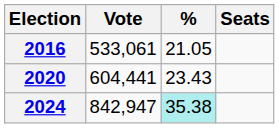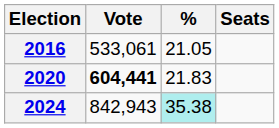 <table class="wikitable" style="text-align: center;">
 <tr>
 <th>Election</th>
 <th>Vote</th>
 <th>%</th>
 <th>Seats</th>
 </tr>
 <tr>
 <th><a href='#'>2016</a></th>
 <td>533,061</td>
 <td>21.05</td>
 <td></td>
 </tr>
 <tr>
 <th><a href='#'>2020</a></th>
-<td>604,441</td>
-<td>23.43</td>
+<td><strong>604,441</strong></td>
+<td>21.83</td>
 <td></td>
 </tr>
 <tr>
 <th><a href='#'>2024</a></th>
-<td>842,947</td>
+<td>842,943</td>
 <td style="background: paleturquoise;">35.38</td>
 <td></td>
 </tr>
 </table>
